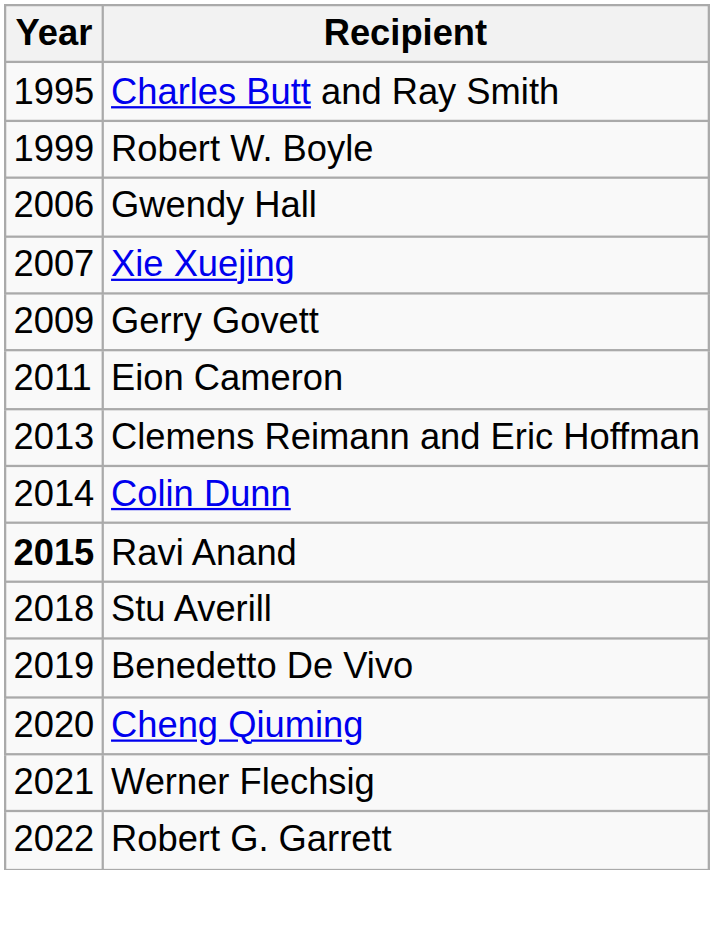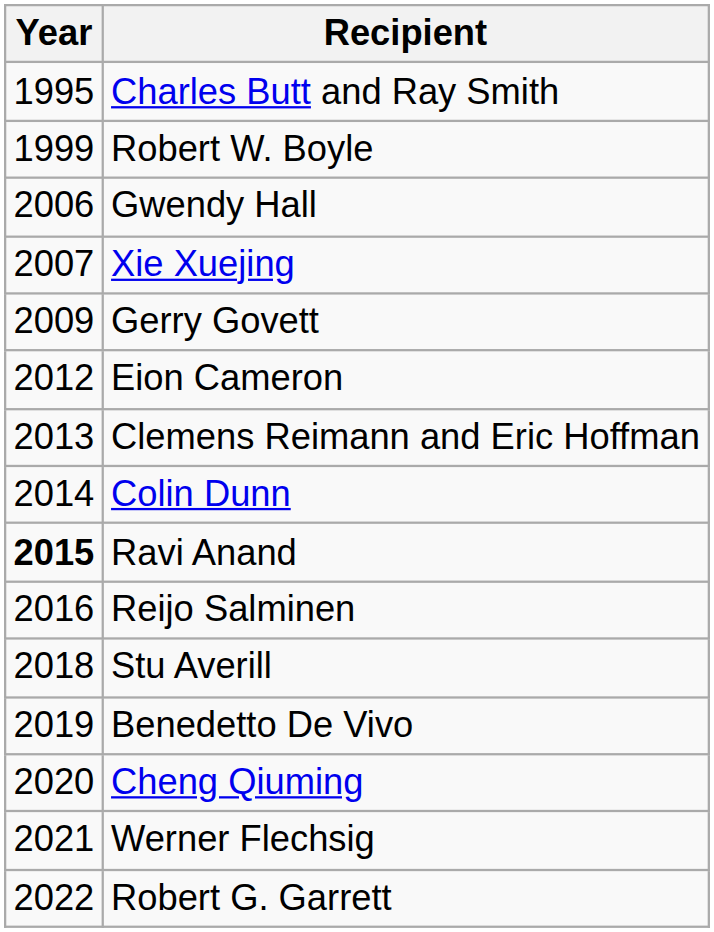 <table class="wikitable">
 <tr>
 <th>Year</th>
 <th>Recipient</th>
 </tr>
 <tr>
 <td>1995</td>
 <td><a href='#'>Charles Butt</a> and Ray Smith</td>
 </tr>
 <tr>
 <td>1999</td>
 <td>Robert W. Boyle</td>
 </tr>
 <tr>
 <td>2006</td>
 <td>Gwendy Hall</td>
 </tr>
 <tr>
 <td>2007</td>
 <td><a href='#'>Xie Xuejing</a></td>
 </tr>
 <tr>
 <td>2009</td>
 <td>Gerry Govett</td>
 </tr>
 <tr>
-<td>2011</td>
+<td>2012</td>
 <td>Eion Cameron</td>
 </tr>
 <tr>
 <td>2013</td>
 <td>Clemens Reimann and Eric Hoffman</td>
 </tr>
 <tr>
 <td>2014</td>
 <td><a href='#'>Colin Dunn</a></td>
 </tr>
 <tr>
 <td><strong>2015</strong></td>
 <td>Ravi Anand</td>
+</tr>
+<tr>
+<td>2016</td>
+<td>Reijo Salminen</td>
 </tr>
 <tr>
 <td>2018</td>
 <td>Stu Averill</td>
 </tr>
 <tr>
 <td>2019</td>
 <td>Benedetto De Vivo</td>
 </tr>
 <tr>
 <td>2020</td>
 <td><a href='#'>Cheng Qiuming</a></td>
 </tr>
 <tr>
 <td>2021</td>
 <td>Werner Flechsig</td>
 </tr>
 <tr>
 <td>2022</td>
 <td>Robert G. Garrett</td>
 </tr>
 </table>
